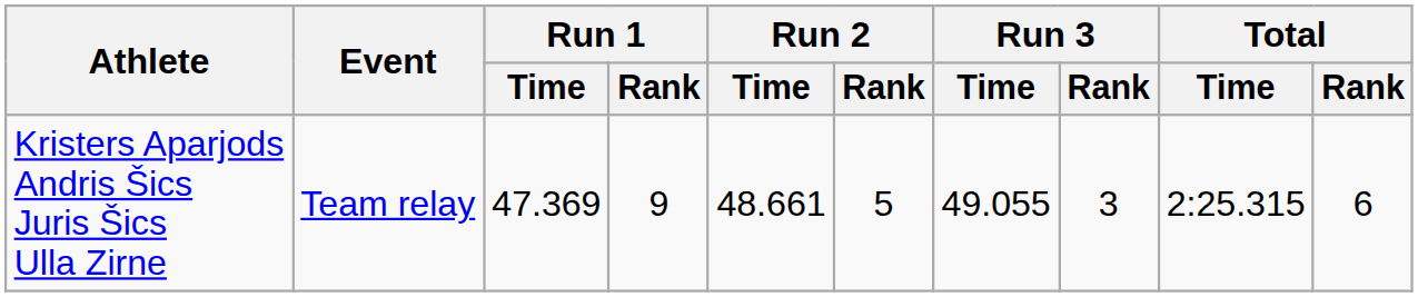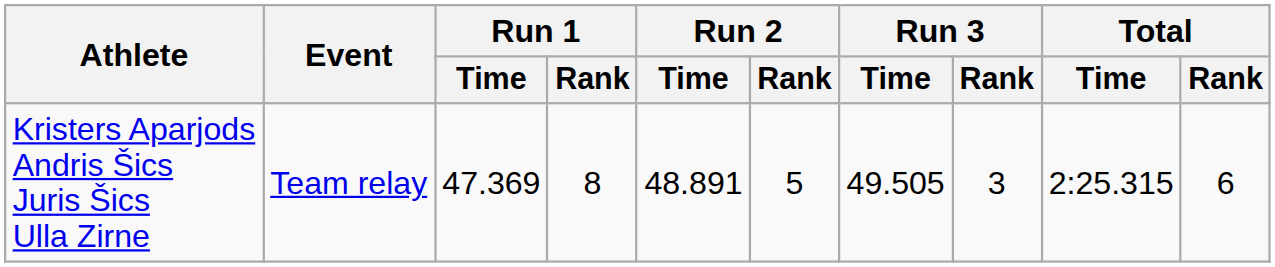 <table class="wikitable" style="font-size:90%">
 <tr>
 <th rowspan="2">Athlete</th>
 <th rowspan="2">Event</th>
 <th colspan=2>Run 1</th>
 <th colspan=2>Run 2</th>
 <th colspan=2>Run 3</th>
 <th colspan=2>Total</th>
 </tr>
 <tr style="font-size:95%">
 <th>Time</th>
 <th>Rank</th>
 <th>Time</th>
 <th>Rank</th>
 <th>Time</th>
 <th>Rank</th>
 <th>Time</th>
 <th>Rank</th>
 </tr>
 <tr align=center>
 <td align=left><a href='#'>Kristers Aparjods</a><br><a href='#'>Andris Šics</a><br><a href='#'>Juris Šics</a><br><a href='#'>Ulla Zirne</a></td>
 <td align=left><a href='#'>Team relay</a></td>
 <td>47.369</td>
-<td>9</td>
-<td>48.661</td>
+<td>8</td>
+<td>48.891</td>
 <td>5</td>
-<td>49.055</td>
+<td>49.505</td>
 <td>3</td>
 <td>2:25.315</td>
 <td>6</td>
 </tr>
 </table>
